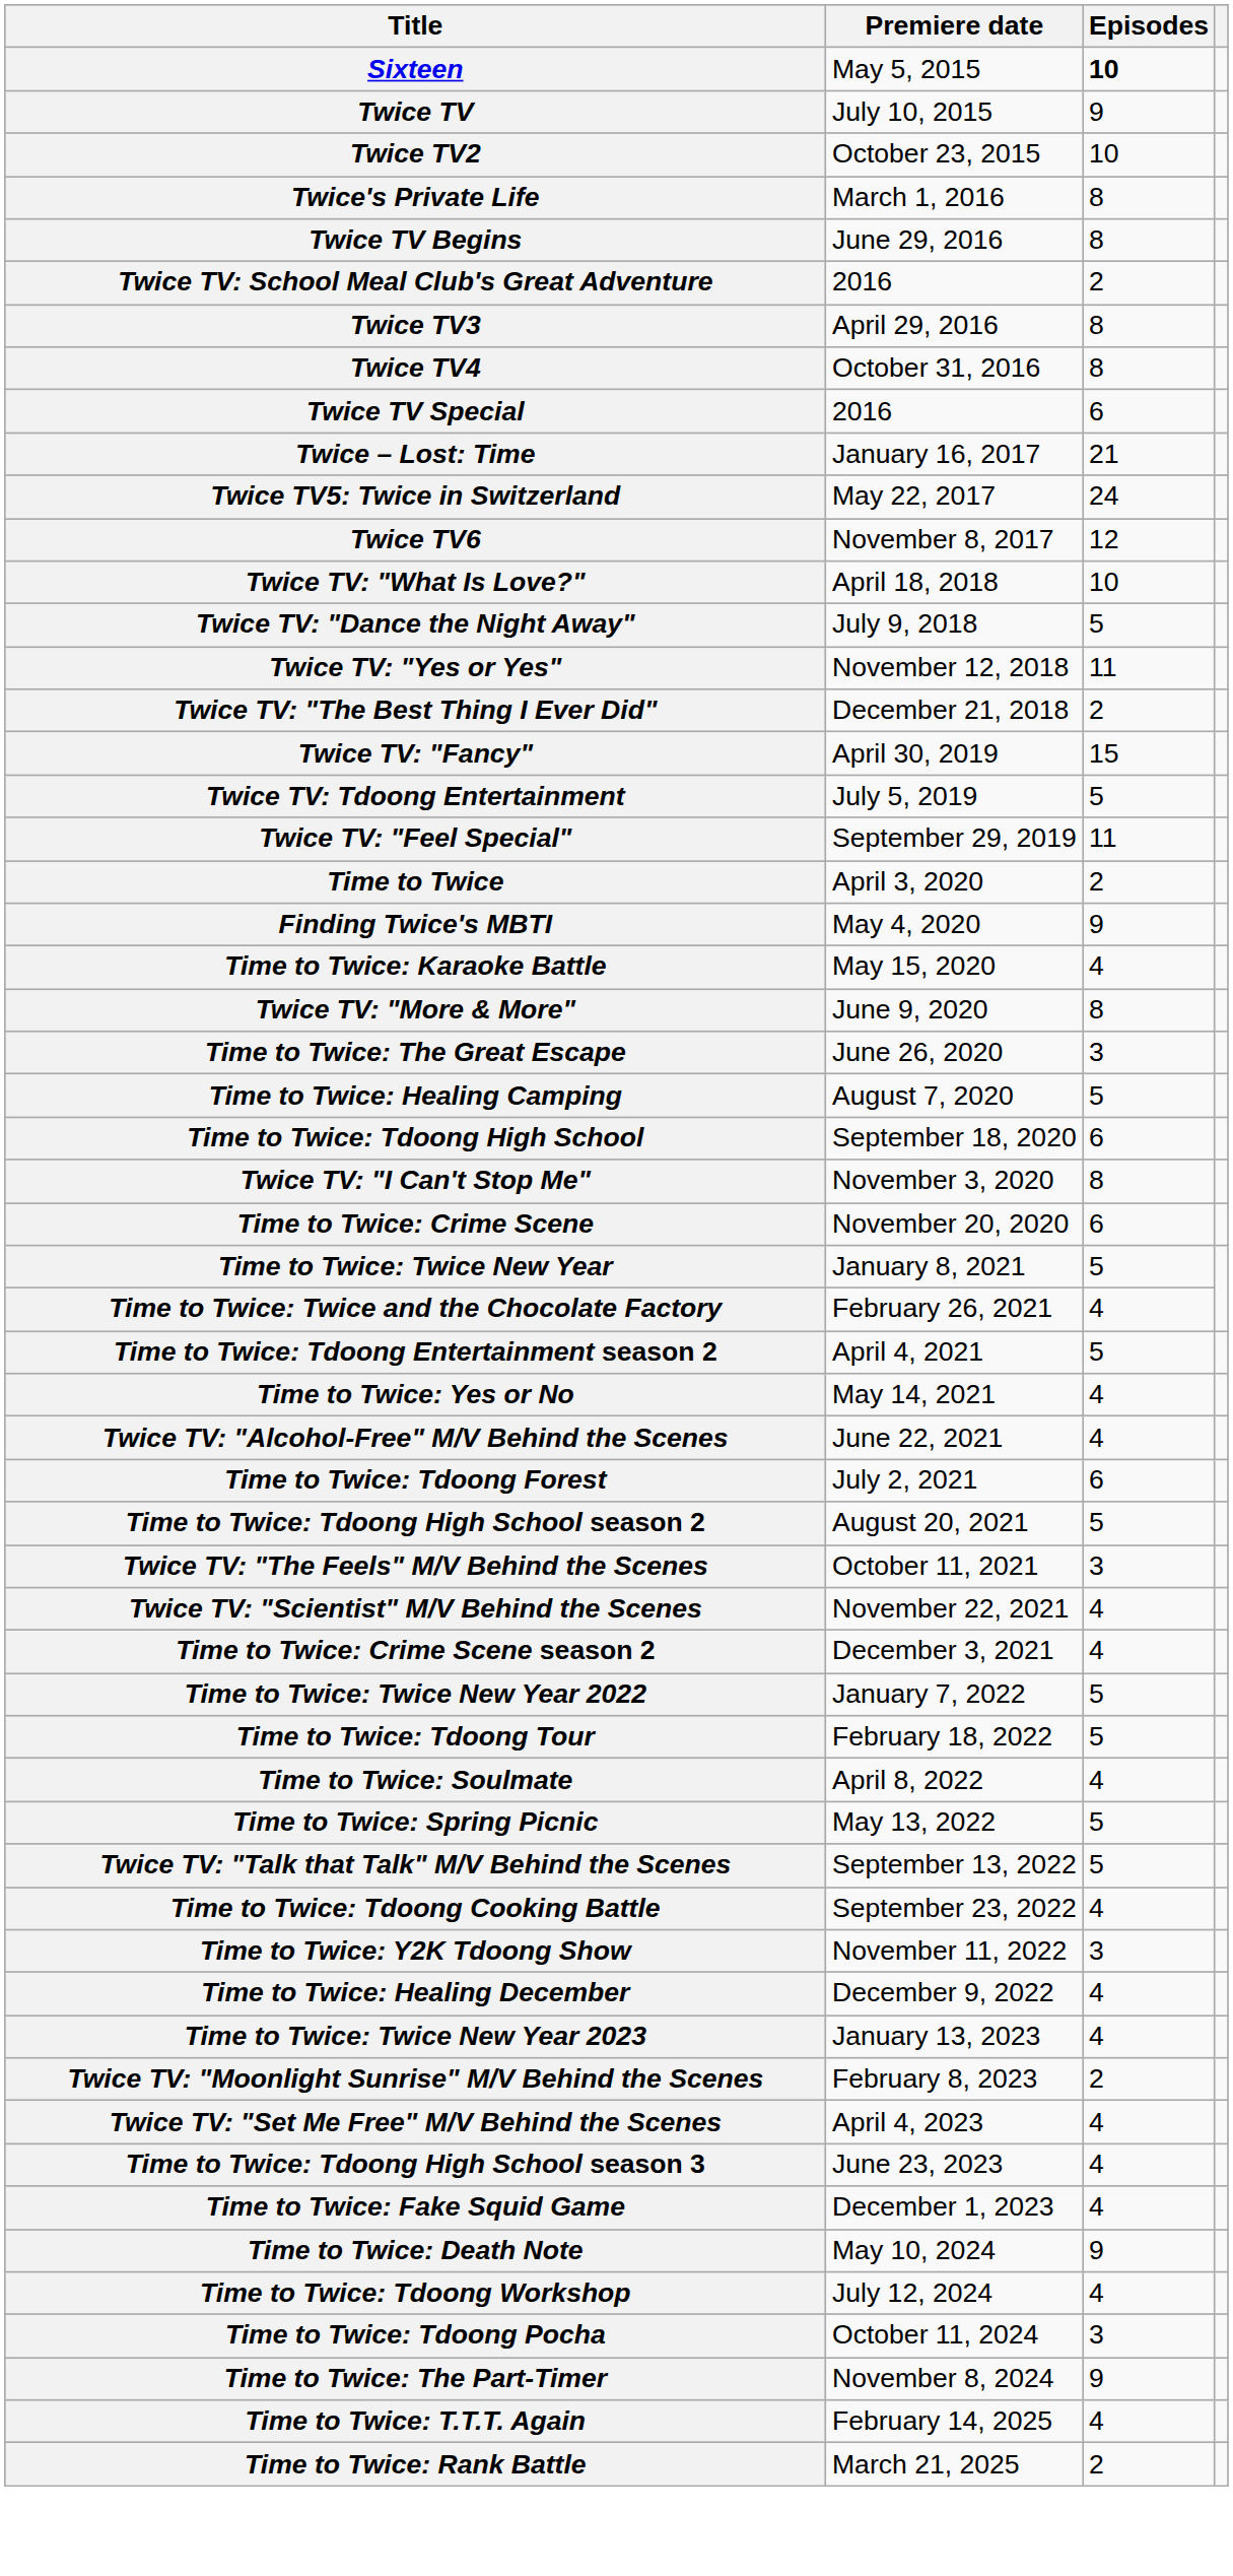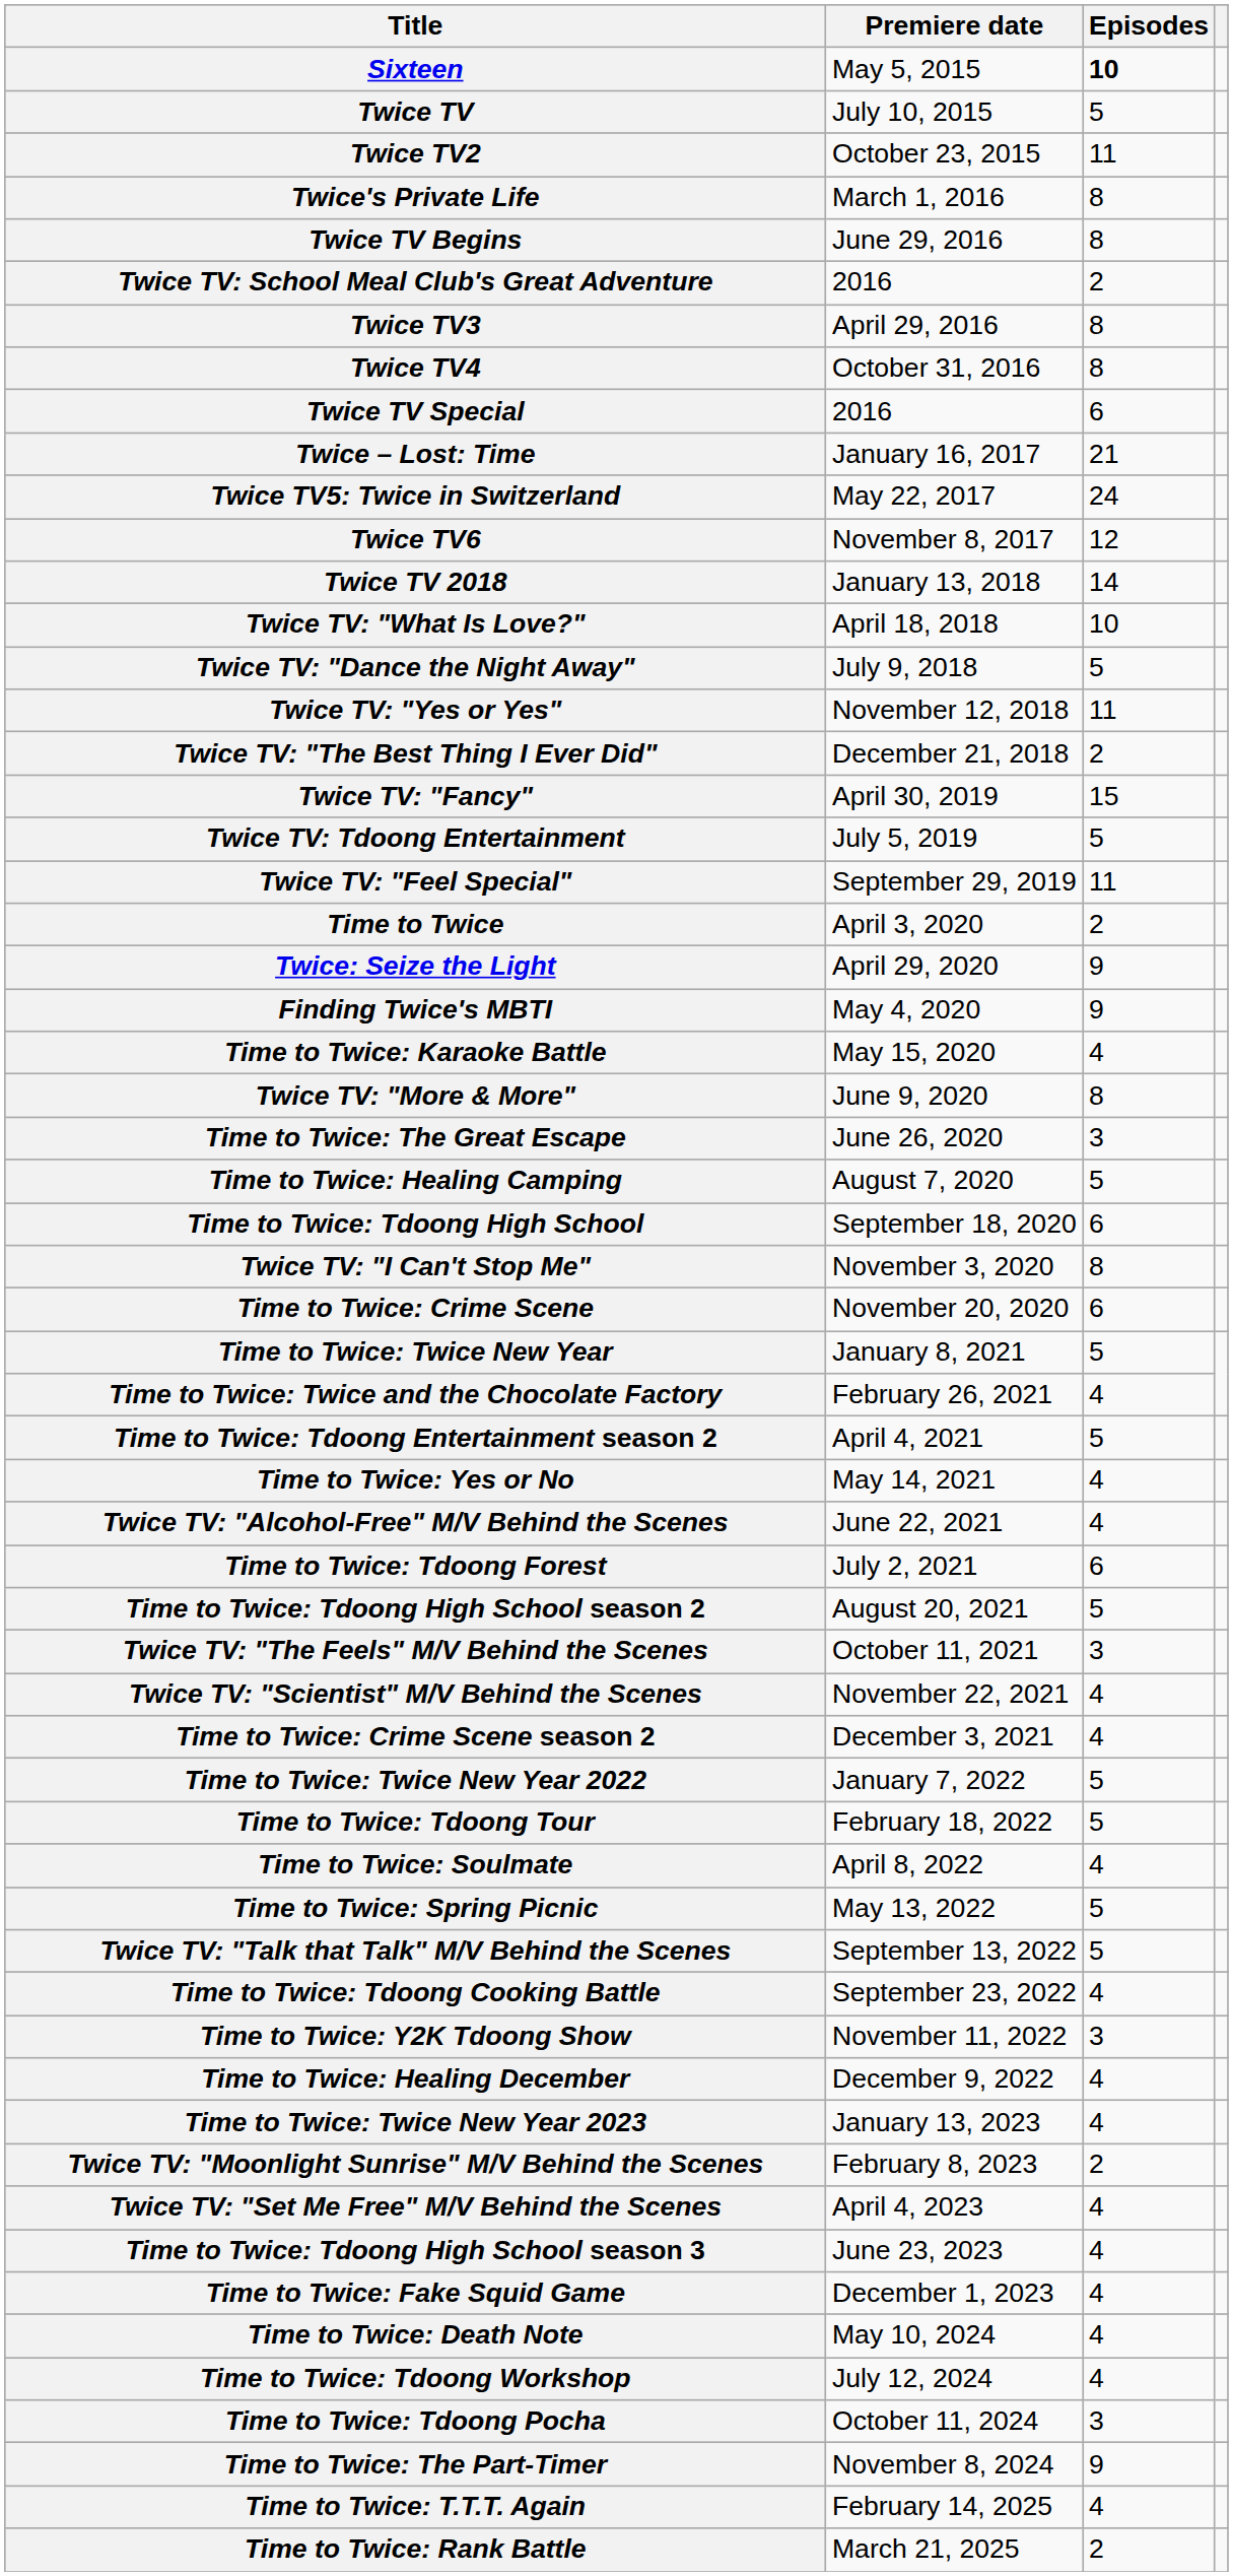 <table class="wikitable plainrowheaders">
 <tr>
 <th style="width:30em;">Title</th>
 <th>Premiere date</th>
 <th>Episodes</th>
 <th></th>
 </tr>
 <tr>
 <th scope=row><em><a href='#'>Sixteen</a></em></th>
 <td>May 5, 2015</td>
 <td><strong>10</strong></td>
 <td></td>
 </tr>
 <tr>
 <th scope=row><em>Twice TV</em></th>
 <td>July 10, 2015</td>
-<td>9</td>
+<td>5</td>
 <td></td>
 </tr>
 <tr>
 <th scope=row><em>Twice TV2</em></th>
 <td>October 23, 2015</td>
-<td>10</td>
+<td>11</td>
 <td></td>
 </tr>
 <tr>
 <th scope=row><em>Twice's Private Life</em></th>
 <td>March 1, 2016</td>
 <td>8</td>
 <td></td>
 </tr>
 <tr>
 <th scope=row><em>Twice TV Begins</em></th>
 <td>June 29, 2016</td>
 <td>8</td>
 <td></td>
 </tr>
 <tr>
 <th scope=row><em>Twice TV: School Meal Club's Great Adventure</em></th>
 <td>2016</td>
 <td>2</td>
 <td></td>
 </tr>
 <tr>
 <th scope=row><em>Twice TV3</em></th>
 <td>April 29, 2016</td>
 <td>8</td>
 <td></td>
 </tr>
 <tr>
 <th scope=row><em>Twice TV4</em></th>
 <td>October 31, 2016</td>
 <td>8</td>
 <td></td>
 </tr>
 <tr>
 <th scope=row><em>Twice TV Special</em></th>
 <td>2016</td>
 <td>6</td>
 <td></td>
 </tr>
 <tr>
 <th scope=row><em>Twice – Lost: Time</em></th>
 <td>January 16, 2017</td>
 <td>21</td>
 <td></td>
 </tr>
 <tr>
 <th scope=row><em>Twice TV5: Twice in Switzerland</em></th>
 <td>May 22, 2017</td>
 <td>24</td>
 <td></td>
 </tr>
 <tr>
 <th scope=row><em>Twice TV6</em></th>
 <td>November 8, 2017</td>
 <td>12</td>
 <td></td>
 </tr>
 <tr>
+<th scope=row><em>Twice TV 2018</em></th>
+<td>January 13, 2018</td>
+<td>14</td>
+<td></td>
+</tr>
+<tr>
 <th scope=row><em>Twice TV: "What Is Love?"</em></th>
 <td>April 18, 2018</td>
 <td>10</td>
 <td></td>
 </tr>
 <tr>
 <th scope=row><em>Twice TV: "Dance the Night Away"</em></th>
 <td>July 9, 2018</td>
 <td>5</td>
 <td></td>
 </tr>
 <tr>
 <th scope=row><em>Twice TV: "Yes or Yes"</em></th>
 <td>November 12, 2018</td>
 <td>11</td>
 <td></td>
 </tr>
 <tr>
 <th scope=row><em>Twice TV: "The Best Thing I Ever Did"</em></th>
 <td>December 21, 2018</td>
 <td>2</td>
 <td></td>
 </tr>
 <tr>
 <th scope=row><em>Twice TV: "Fancy"</em></th>
 <td>April 30, 2019</td>
 <td>15</td>
 <td></td>
 </tr>
 <tr>
 <th scope=row><em>Twice TV: Tdoong Entertainment</em></th>
 <td>July 5, 2019</td>
 <td>5</td>
 <td></td>
 </tr>
 <tr>
 <th scope=row><em>Twice TV: "Feel Special"</em></th>
 <td>September 29, 2019</td>
 <td>11</td>
 <td></td>
 </tr>
 <tr>
 <th scope=row><em>Time to Twice</em></th>
 <td>April 3, 2020</td>
 <td>2</td>
+<td></td>
+</tr>
+<tr>
+<th scope=row><em><a href='#'>Twice: Seize the Light</a></em></th>
+<td>April 29, 2020</td>
+<td>9</td>
 <td></td>
 </tr>
 <tr>
 <th scope=row><em>Finding Twice's MBTI</em></th>
 <td>May 4, 2020</td>
 <td>9</td>
 <td></td>
 </tr>
 <tr>
 <th scope=row><em>Time to Twice: Karaoke Battle</em></th>
 <td>May 15, 2020</td>
 <td>4</td>
 <td></td>
 </tr>
 <tr>
 <th scope=row><em>Twice TV: "More & More"</em></th>
 <td>June 9, 2020</td>
 <td>8</td>
 <td></td>
 </tr>
 <tr>
 <th scope=row><em>Time to Twice: The Great Escape</em></th>
 <td>June 26, 2020</td>
 <td>3</td>
 <td></td>
 </tr>
 <tr>
 <th scope=row><em>Time to Twice: Healing Camping</em></th>
 <td>August 7, 2020</td>
 <td>5</td>
 <td></td>
 </tr>
 <tr>
 <th scope=row><em>Time to Twice: Tdoong High School</em></th>
 <td>September 18, 2020</td>
 <td>6</td>
 <td></td>
 </tr>
 <tr>
 <th scope=row><em>Twice TV: "I Can't Stop Me"</em></th>
 <td>November 3, 2020</td>
 <td>8</td>
 <td></td>
 </tr>
 <tr>
 <th scope=row><em>Time to Twice: Crime Scene</em></th>
 <td>November 20, 2020</td>
 <td>6</td>
 <td></td>
 </tr>
 <tr>
 <th scope=row><em>Time to Twice: Twice New Year</em></th>
 <td>January 8, 2021</td>
 <td>5</td>
 <td rowspan=2></td>
 </tr>
 <tr>
 <th scope=row><em>Time to Twice: Twice and the Chocolate Factory</em></th>
 <td>February 26, 2021</td>
 <td>4</td>
 </tr>
 <tr>
 <th scope=row><em>Time to Twice: Tdoong Entertainment</em> season 2</th>
 <td>April 4, 2021</td>
 <td>5</td>
 <td></td>
 </tr>
 <tr>
 <th scope=row><em>Time to Twice: Yes or No</em></th>
 <td>May 14, 2021</td>
 <td>4</td>
 <td></td>
 </tr>
 <tr>
 <th scope=row><em>Twice TV: "Alcohol-Free" M/V Behind the Scenes</em></th>
 <td>June 22, 2021</td>
 <td>4</td>
 <td></td>
 </tr>
 <tr>
 <th scope=row><em>Time to Twice: Tdoong Forest</em></th>
 <td>July 2, 2021</td>
 <td>6</td>
 <td></td>
 </tr>
 <tr>
 <th scope=row><em>Time to Twice: Tdoong High School</em> season 2</th>
 <td>August 20, 2021</td>
 <td>5</td>
 <td></td>
 </tr>
 <tr>
 <th scope=row><em>Twice TV: "The Feels" M/V Behind the Scenes</em></th>
 <td>October 11, 2021</td>
 <td>3</td>
 <td></td>
 </tr>
 <tr>
 <th scope=row><em>Twice TV: "Scientist" M/V Behind the Scenes</em></th>
 <td>November 22, 2021</td>
 <td>4</td>
 <td></td>
 </tr>
 <tr>
 <th scope=row><em>Time to Twice: Crime Scene</em> season 2</th>
 <td>December 3, 2021</td>
 <td>4</td>
 <td></td>
 </tr>
 <tr>
 <th scope=row><em>Time to Twice: Twice New Year 2022</em></th>
 <td>January 7, 2022</td>
 <td>5</td>
 <td></td>
 </tr>
 <tr>
 <th scope=row><em>Time to Twice: Tdoong Tour</em></th>
 <td>February 18, 2022</td>
 <td>5</td>
 <td></td>
 </tr>
 <tr>
 <th scope=row><em>Time to Twice: Soulmate</em></th>
 <td>April 8, 2022</td>
 <td>4</td>
 <td></td>
 </tr>
 <tr>
 <th scope=row><em>Time to Twice: Spring Picnic</em></th>
 <td>May 13, 2022</td>
 <td>5</td>
 <td></td>
 </tr>
 <tr>
 <th scope=row><em>Twice TV: "Talk that Talk" M/V Behind the Scenes</em></th>
 <td>September 13, 2022</td>
 <td>5</td>
 <td></td>
 </tr>
 <tr>
 <th scope=row><em>Time to Twice: Tdoong Cooking Battle</em></th>
 <td>September 23, 2022</td>
 <td>4</td>
 <td></td>
 </tr>
 <tr>
 <th scope=row><em>Time to Twice: Y2K Tdoong Show</em></th>
 <td>November 11, 2022</td>
 <td>3</td>
 <td></td>
 </tr>
 <tr>
 <th scope=row><em>Time to Twice: Healing December</em></th>
 <td>December 9, 2022</td>
 <td>4</td>
 <td></td>
 </tr>
 <tr>
 <th scope=row><em>Time to Twice: Twice New Year 2023</em></th>
 <td>January 13, 2023</td>
 <td>4</td>
 <td></td>
 </tr>
 <tr>
 <th scope=row><em>Twice TV: "Moonlight Sunrise" M/V Behind the Scenes</em></th>
 <td>February 8, 2023</td>
 <td>2</td>
 <td></td>
 </tr>
 <tr>
 <th scope=row><em>Twice TV: "Set Me Free" M/V Behind the Scenes</em></th>
 <td>April 4, 2023</td>
 <td>4</td>
 <td></td>
 </tr>
 <tr>
 <th scope=row><em>Time to Twice: Tdoong High School</em> season 3</th>
 <td>June 23, 2023</td>
 <td>4</td>
 <td></td>
 </tr>
 <tr>
 <th scope=row><em>Time to Twice: Fake Squid Game</em></th>
 <td>December 1, 2023</td>
 <td>4</td>
 <td></td>
 </tr>
 <tr>
 <th scope=row><em>Time to Twice: Death Note</em></th>
 <td>May 10, 2024</td>
-<td>9</td>
+<td>4</td>
 <td></td>
 </tr>
 <tr>
 <th scope=row><em>Time to Twice: Tdoong Workshop</em></th>
 <td>July 12, 2024</td>
 <td>4</td>
 <td></td>
 </tr>
 <tr>
 <th scope=row><em>Time to Twice: Tdoong Pocha</em></th>
 <td>October 11, 2024</td>
 <td>3</td>
 <td></td>
 </tr>
 <tr>
 <th scope=row><em>Time to Twice: The Part-Timer</em></th>
 <td>November 8, 2024</td>
 <td>9</td>
 <td></td>
 </tr>
 <tr>
 <th scope=row><em>Time to Twice: T.T.T. Again</em></th>
 <td>February 14, 2025</td>
 <td>4</td>
 <td></td>
 </tr>
 <tr>
 <th scope=row><em>Time to Twice: Rank Battle</em></th>
 <td>March 21, 2025</td>
 <td>2</td>
 <td></td>
 </tr>
 </table>
